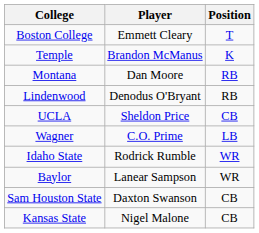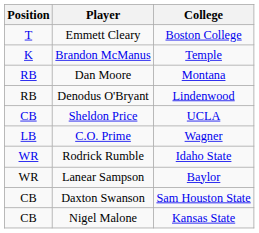 <table class="wikitable" style="font-size: 95%; text-align: center;">
 <tr>
+<th>Position</th>
+<th>Player</th>
 <th>College</th>
-<th>Player</th>
-<th>Position</th>
 </tr>
 <tr>
+<td><a href='#'>T</a></td>
+<td>Emmett Cleary</td>
 <td><a href='#'>Boston College</a></td>
-<td>Emmett Cleary</td>
-<td><a href='#'>T</a></td>
 </tr>
 <tr>
+<td><a href='#'>K</a></td>
+<td><a href='#'>Brandon McManus</a></td>
 <td><a href='#'>Temple</a></td>
-<td><a href='#'>Brandon McManus</a></td>
-<td><a href='#'>K</a></td>
 </tr>
 <tr>
+<td><a href='#'>RB</a></td>
+<td>Dan Moore</td>
 <td><a href='#'>Montana</a></td>
-<td>Dan Moore</td>
-<td><a href='#'>RB</a></td>
 </tr>
 <tr>
+<td Running back>RB</td>
+<td>Denodus O'Bryant</td>
 <td><a href='#'>Lindenwood</a></td>
-<td>Denodus O'Bryant</td>
-<td Running back>RB</td>
 </tr>
 <tr>
+<td><a href='#'>CB</a></td>
+<td><a href='#'>Sheldon Price</a></td>
 <td><a href='#'>UCLA</a></td>
-<td><a href='#'>Sheldon Price</a></td>
-<td><a href='#'>CB</a></td>
 </tr>
 <tr>
+<td><a href='#'>LB</a></td>
+<td><a href='#'>C.O. Prime</a></td>
 <td><a href='#'>Wagner</a></td>
-<td><a href='#'>C.O. Prime</a></td>
-<td><a href='#'>LB</a></td>
 </tr>
 <tr>
+<td><a href='#'>WR</a></td>
+<td>Rodrick Rumble</td>
 <td><a href='#'>Idaho State</a></td>
-<td>Rodrick Rumble</td>
-<td><a href='#'>WR</a></td>
 </tr>
 <tr>
+<td Wide receiver>WR</td>
+<td>Lanear Sampson</td>
 <td><a href='#'>Baylor</a></td>
-<td>Lanear Sampson</td>
-<td Wide receiver>WR</td>
 </tr>
 <tr>
+<td Cornerback>CB</td>
+<td>Daxton Swanson</td>
 <td><a href='#'>Sam Houston State</a></td>
-<td>Daxton Swanson</td>
-<td Cornerback>CB</td>
 </tr>
 <tr>
+<td Cornerback>CB</td>
+<td>Nigel Malone</td>
 <td><a href='#'>Kansas State</a></td>
-<td>Nigel Malone</td>
-<td Cornerback>CB</td>
 </tr>
 </table>
